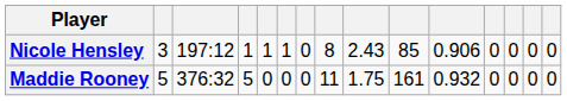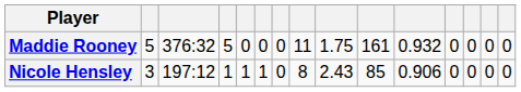 <table class="wikitable sortable" style="text-align:center">
 <tr>
 </tr>
 <tr>
 <th scope="col">Player</th>
 <th scope="col"></th>
 <th scope="col"></th>
 <th scope="col"></th>
 <th scope="col"></th>
 <th scope="col"></th>
 <th scope="col"></th>
 <th scope="col"></th>
 <th scope="col"></th>
 <th scope="col"></th>
 <th scope="col"></th>
 <th scope="col"></th>
 <th scope="col"></th>
 <th scope="col"></th>
 <th scope="col"></th>
 </tr>
 <tr>
+<th scope="row" style="text-align:left;"><a href='#'>Maddie Rooney</a></th>
+<td>5</td>
+<td>376:32</td>
+<td>5</td>
+<td>0</td>
+<td>0</td>
+<td>0</td>
+<td>11</td>
+<td>1.75</td>
+<td>161</td>
+<td>0.932</td>
+<td>0</td>
+<td>0</td>
+<td>0</td>
+<td>0</td>
+</tr>
+<tr>
 <th scope="row" style="text-align:left;"><a href='#'>Nicole Hensley</a></th>
 <td>3</td>
 <td>197:12</td>
 <td>1</td>
 <td>1</td>
 <td>1</td>
 <td>0</td>
 <td>8</td>
 <td>2.43</td>
 <td>85</td>
 <td>0.906</td>
 <td>0</td>
 <td>0</td>
 <td>0</td>
 <td>0</td>
 </tr>
-<tr>
-<th scope="row" style="text-align:left;"><a href='#'>Maddie Rooney</a></th>
-<td>5</td>
-<td>376:32</td>
-<td>5</td>
-<td>0</td>
-<td>0</td>
-<td>0</td>
-<td>11</td>
-<td>1.75</td>
-<td>161</td>
-<td>0.932</td>
-<td>0</td>
-<td>0</td>
-<td>0</td>
-<td>0</td>
-</tr>
 </table>
